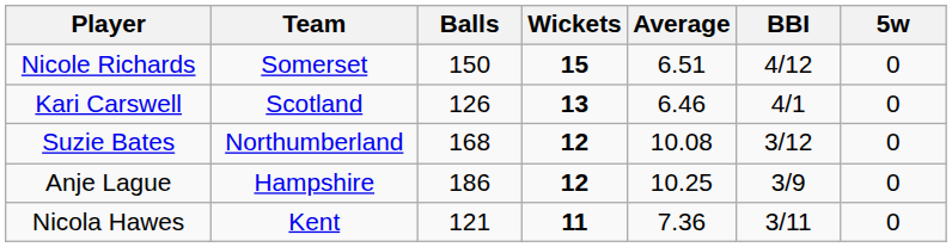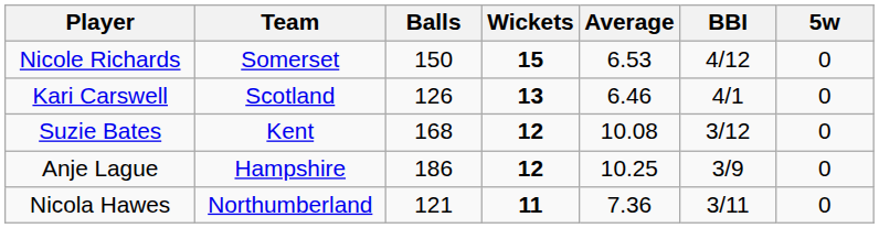 <table class="wikitable" style="text-align:center">
 <tr>
 <th width=125>Player</th>
 <th width=125>Team</th>
 <th width=60>Balls</th>
 <th width=60>Wickets</th>
 <th width=60>Average</th>
 <th width=60>BBI</th>
 <th width=60>5w</th>
 </tr>
 <tr>
 <td><a href='#'>Nicole Richards</a></td>
 <td><a href='#'>Somerset</a></td>
 <td>150</td>
 <td><strong>15</strong></td>
-<td>6.51</td>
+<td>6.53</td>
 <td>4/12</td>
 <td>0</td>
 </tr>
 <tr>
 <td><a href='#'>Kari Carswell</a></td>
 <td><a href='#'>Scotland</a></td>
 <td>126</td>
 <td><strong>13</strong></td>
 <td>6.46</td>
 <td>4/1</td>
 <td>0</td>
 </tr>
 <tr>
 <td><a href='#'>Suzie Bates</a></td>
-<td><a href='#'>Northumberland</a></td>
+<td><a href='#'>Kent</a></td>
 <td>168</td>
 <td><strong>12</strong></td>
 <td>10.08</td>
 <td>3/12</td>
 <td>0</td>
 </tr>
 <tr>
 <td>Anje Lague</td>
 <td><a href='#'>Hampshire</a></td>
 <td>186</td>
 <td><strong>12</strong></td>
 <td>10.25</td>
 <td>3/9</td>
 <td>0</td>
 </tr>
 <tr>
 <td>Nicola Hawes</td>
-<td><a href='#'>Kent</a></td>
+<td><a href='#'>Northumberland</a></td>
 <td>121</td>
 <td><strong>11</strong></td>
 <td>7.36</td>
 <td>3/11</td>
 <td>0</td>
 </tr>
 </table>
